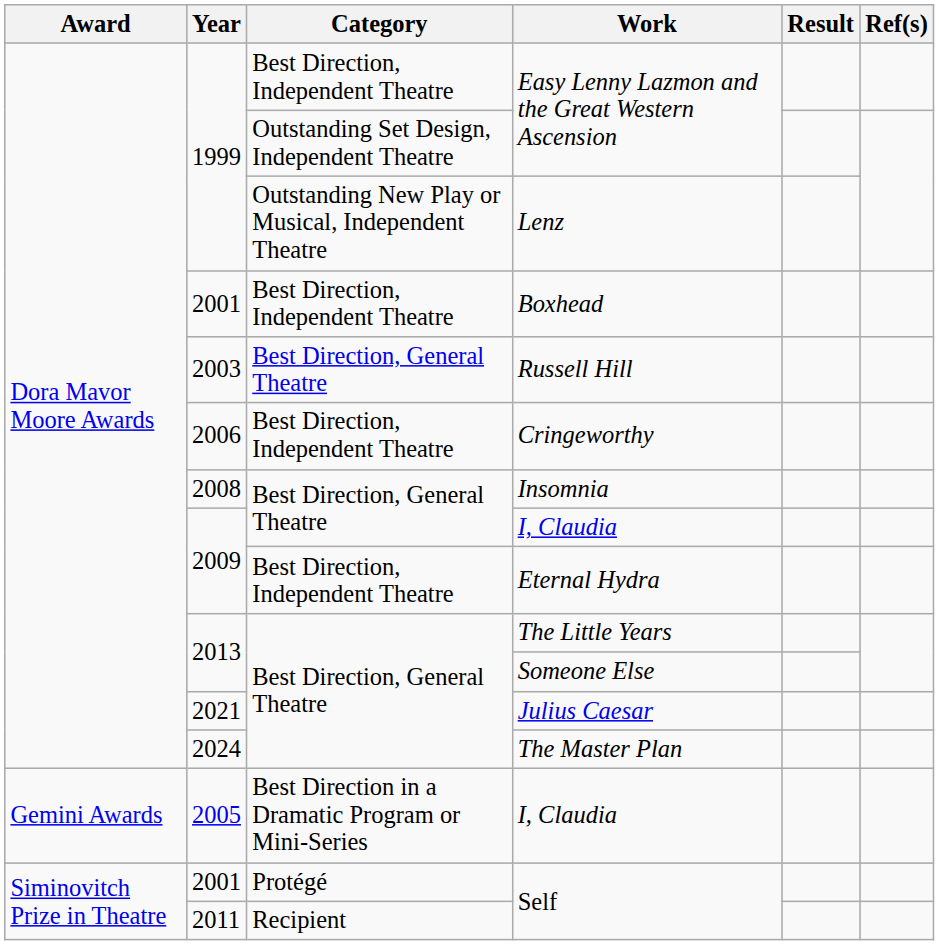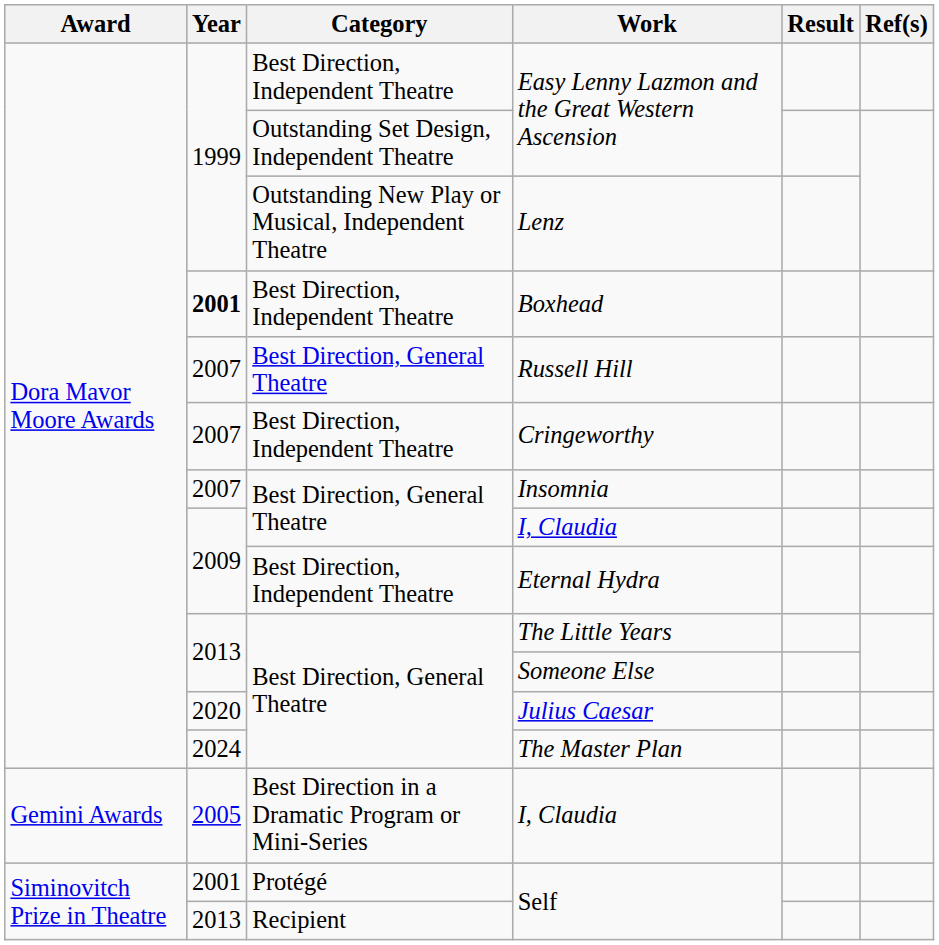 <table class="wikitable plainrowheaders sortable">
 <tr>
 <th>Award</th>
 <th>Year</th>
 <th>Category</th>
 <th>Work</th>
 <th>Result</th>
 <th>Ref(s)</th>
 </tr>
 <tr>
 <td rowspan=13><a href='#'>Dora Mavor Moore Awards</a></td>
 <td rowspan=3>1999</td>
 <td>Best Direction, Independent Theatre</td>
 <td rowspan=2><em>Easy Lenny Lazmon and the Great Western Ascension</em></td>
 <td></td>
 <td></td>
 </tr>
 <tr>
 <td>Outstanding Set Design, Independent Theatre</td>
 <td></td>
 <td rowspan=2></td>
 </tr>
 <tr>
 <td>Outstanding New Play or Musical, Independent Theatre</td>
 <td><em>Lenz</em></td>
 <td></td>
 </tr>
 <tr>
-<td>2001</td>
+<td><strong>2001</strong></td>
 <td>Best Direction, Independent Theatre</td>
 <td><em>Boxhead</em></td>
 <td></td>
 <td></td>
 </tr>
 <tr>
-<td>2003</td>
+<td>2007</td>
 <td><a href='#'>Best Direction, General Theatre</a></td>
 <td><em>Russell Hill</em></td>
 <td></td>
 <td></td>
 </tr>
 <tr>
-<td>2006</td>
+<td>2007</td>
 <td>Best Direction, Independent Theatre</td>
 <td><em>Cringeworthy</em></td>
 <td></td>
 <td></td>
 </tr>
 <tr>
-<td>2008</td>
+<td>2007</td>
 <td rowspan=2>Best Direction, General Theatre</td>
 <td><em>Insomnia</em></td>
 <td></td>
 <td></td>
 </tr>
 <tr>
 <td rowspan=2>2009</td>
 <td><em><a href='#'>I, Claudia</a></em></td>
 <td></td>
 <td></td>
 </tr>
 <tr>
 <td>Best Direction, Independent Theatre</td>
 <td><em>Eternal Hydra</em></td>
 <td></td>
 <td></td>
 </tr>
 <tr>
 <td rowspan=2>2013</td>
 <td rowspan=4>Best Direction, General Theatre</td>
 <td><em>The Little Years</em></td>
 <td></td>
 <td rowspan=2></td>
 </tr>
 <tr>
 <td><em>Someone Else</em></td>
 <td></td>
 </tr>
 <tr>
-<td>2021</td>
+<td>2020</td>
 <td><em><a href='#'>Julius Caesar</a></em></td>
 <td></td>
 <td></td>
 </tr>
 <tr>
 <td>2024</td>
 <td><em>The Master Plan</em></td>
 <td></td>
 <td></td>
 </tr>
 <tr>
 <td><a href='#'>Gemini Awards</a></td>
 <td><a href='#'>2005</a></td>
 <td>Best Direction in a Dramatic Program or Mini-Series</td>
 <td><em>I, Claudia</em></td>
 <td></td>
 <td></td>
 </tr>
 <tr>
 <td rowspan=2><a href='#'>Siminovitch Prize in Theatre</a></td>
 <td>2001</td>
 <td>Protégé</td>
 <td rowspan=2>Self</td>
 <td></td>
 <td></td>
 </tr>
 <tr>
-<td>2011</td>
+<td>2013</td>
 <td>Recipient</td>
 <td></td>
 <td></td>
 </tr>
 </table>
